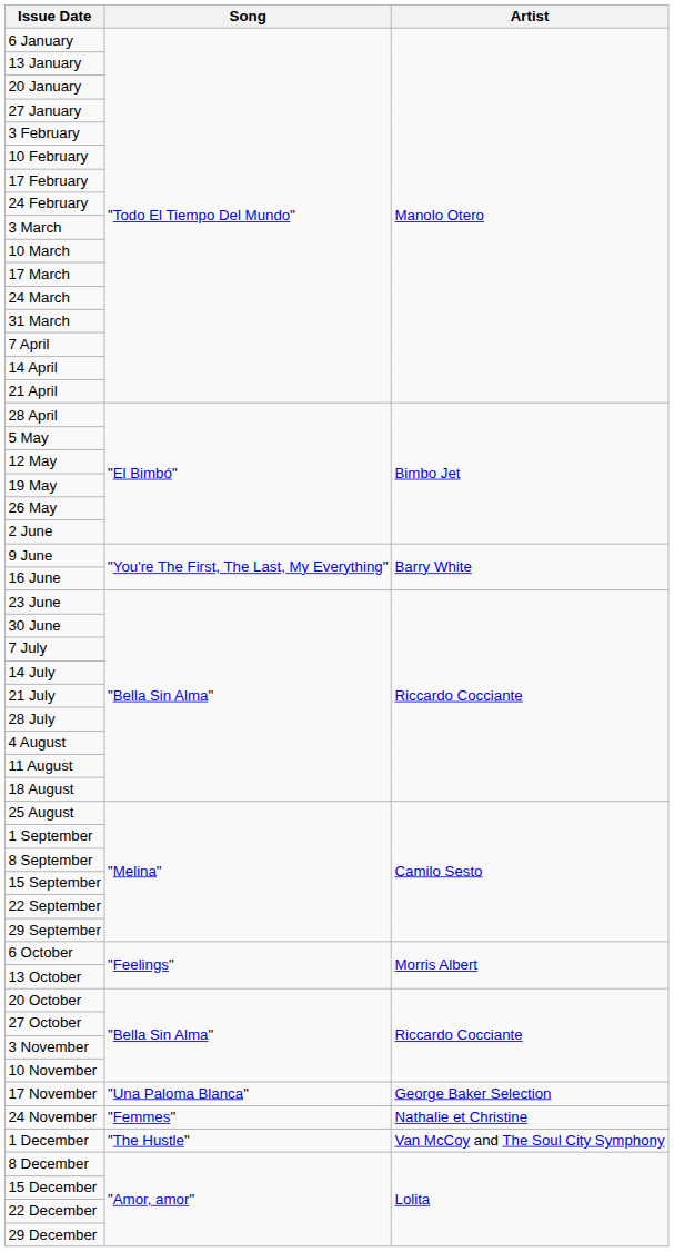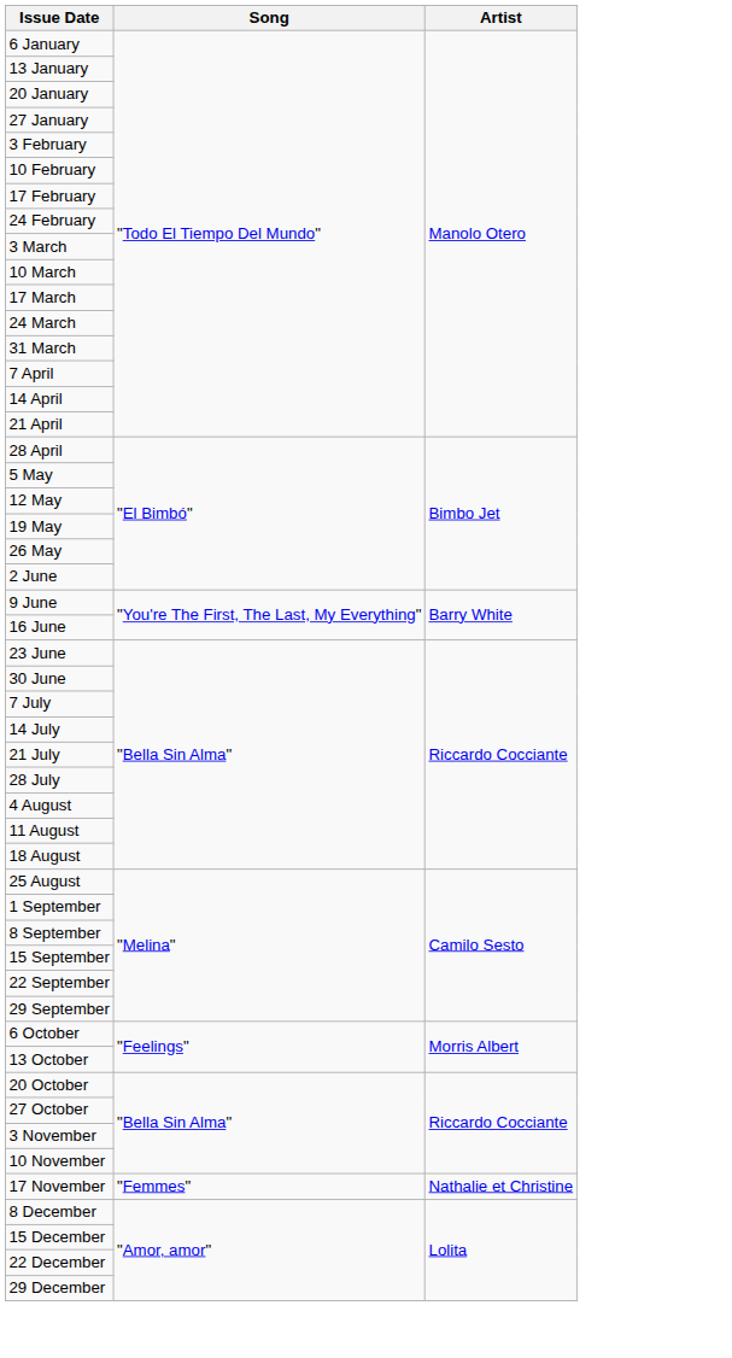 <table class="wikitable">
 <tr>
 <th>Issue Date</th>
 <th>Song</th>
 <th>Artist</th>
 </tr>
 <tr>
 <td>6 January</td>
 <td rowspan=16>"<a href='#'>Todo El Tiempo Del Mundo</a>"</td>
 <td rowspan=16><a href='#'>Manolo Otero</a></td>
 </tr>
 <tr>
 <td>13 January</td>
 </tr>
 <tr>
 <td>20 January</td>
 </tr>
 <tr>
 <td>27 January</td>
 </tr>
 <tr>
 <td>3 February</td>
 </tr>
 <tr>
 <td>10 February</td>
 </tr>
 <tr>
 <td>17 February</td>
 </tr>
 <tr>
 <td>24 February</td>
 </tr>
 <tr>
 <td>3 March</td>
 </tr>
 <tr>
 <td>10 March</td>
 </tr>
 <tr>
 <td>17 March</td>
 </tr>
 <tr>
 <td>24 March</td>
 </tr>
 <tr>
 <td>31 March</td>
 </tr>
 <tr>
 <td>7 April</td>
 </tr>
 <tr>
 <td>14 April</td>
 </tr>
 <tr>
 <td>21 April</td>
 </tr>
 <tr>
 <td>28 April</td>
 <td rowspan=6>"<a href='#'>El Bimbó</a>"</td>
 <td rowspan=6><a href='#'>Bimbo Jet</a></td>
 </tr>
 <tr>
 <td>5 May</td>
 </tr>
 <tr>
 <td>12 May</td>
 </tr>
 <tr>
 <td>19 May</td>
 </tr>
 <tr>
 <td>26 May</td>
 </tr>
 <tr>
 <td>2 June</td>
 </tr>
 <tr>
 <td>9 June</td>
 <td rowspan=2>"<a href='#'>You're The First, The Last, My Everything</a>"</td>
 <td rowspan=2><a href='#'>Barry White</a></td>
 </tr>
 <tr>
 <td>16 June</td>
 </tr>
 <tr>
 <td>23 June</td>
 <td rowspan=9>"<a href='#'>Bella Sin Alma</a>"</td>
 <td rowspan=9><a href='#'>Riccardo Cocciante</a></td>
 </tr>
 <tr>
 <td>30 June</td>
 </tr>
 <tr>
 <td>7 July</td>
 </tr>
 <tr>
 <td>14 July</td>
 </tr>
 <tr>
 <td>21 July</td>
 </tr>
 <tr>
 <td>28 July</td>
 </tr>
 <tr>
 <td>4 August</td>
 </tr>
 <tr>
 <td>11 August</td>
 </tr>
 <tr>
 <td>18 August</td>
 </tr>
 <tr>
 <td>25 August</td>
 <td rowspan=6>"<a href='#'>Melina</a>"</td>
 <td rowspan=6><a href='#'>Camilo Sesto</a></td>
 </tr>
 <tr>
 <td>1 September</td>
 </tr>
 <tr>
 <td>8 September</td>
 </tr>
 <tr>
 <td>15 September</td>
 </tr>
 <tr>
 <td>22 September</td>
 </tr>
 <tr>
 <td>29 September</td>
 </tr>
 <tr>
 <td>6 October</td>
 <td rowspan=2>"<a href='#'>Feelings</a>"</td>
 <td rowspan=2><a href='#'>Morris Albert</a></td>
 </tr>
 <tr>
 <td>13 October</td>
 </tr>
 <tr>
 <td>20 October</td>
 <td rowspan=4>"<a href='#'>Bella Sin Alma</a>"</td>
 <td rowspan=4><a href='#'>Riccardo Cocciante</a></td>
 </tr>
 <tr>
 <td>27 October</td>
 </tr>
 <tr>
 <td>3 November</td>
 </tr>
 <tr>
 <td>10 November</td>
 </tr>
 <tr>
 <td>17 November</td>
-<td>"<a href='#'>Una Paloma Blanca</a>"</td>
-<td><a href='#'>George Baker Selection</a></td>
-</tr>
-<tr>
-<td>24 November</td>
 <td>"<a href='#'>Femmes</a>"</td>
 <td><a href='#'>Nathalie et Christine</a></td>
-</tr>
-<tr>
-<td>1 December</td>
-<td>"<a href='#'>The Hustle</a>"</td>
-<td><a href='#'>Van McCoy</a> and <a href='#'>The Soul City Symphony</a></td>
 </tr>
 <tr>
 <td>8 December</td>
 <td rowspan=4>"<a href='#'>Amor, amor</a>"</td>
 <td rowspan=4><a href='#'>Lolita</a></td>
 </tr>
 <tr>
 <td>15 December</td>
 </tr>
 <tr>
 <td>22 December</td>
 </tr>
 <tr>
 <td>29 December</td>
 </tr>
 </table>
